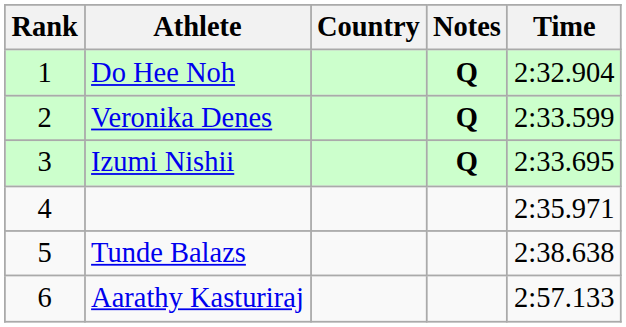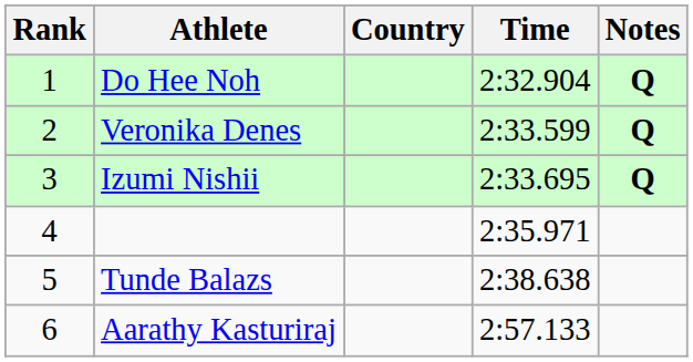 <table class="wikitable sortable" style="text-align:center">
 <tr>
 <th>Rank</th>
 <th>Athlete</th>
 <th>Country</th>
+<th>Time</th>
 <th>Notes</th>
-<th>Time</th>
 </tr>
 <tr bgcolor="#ccffcc">
 <td>1</td>
 <td align=left><a href='#'>Do Hee Noh</a></td>
 <td align=left></td>
+<td>2:32.904</td>
 <td><strong>Q</strong></td>
-<td>2:32.904</td>
 </tr>
 <tr bgcolor="#ccffcc">
 <td>2</td>
 <td align=left><a href='#'>Veronika Denes</a></td>
 <td align=left></td>
+<td>2:33.599</td>
 <td><strong>Q</strong></td>
-<td>2:33.599</td>
 </tr>
 <tr bgcolor="#ccffcc">
 <td>3</td>
 <td align=left><a href='#'>Izumi Nishii</a></td>
 <td align=left></td>
+<td>2:33.695</td>
 <td><strong>Q</strong></td>
-<td>2:33.695</td>
 </tr>
 <tr>
 <td>4</td>
 <td align=left></td>
 <td align=left></td>
+<td>2:35.971</td>
 <td></td>
-<td>2:35.971</td>
 </tr>
 <tr>
 <td>5</td>
 <td align=left><a href='#'>Tunde Balazs</a></td>
 <td align=left></td>
+<td>2:38.638</td>
 <td></td>
-<td>2:38.638</td>
 </tr>
 <tr>
 <td>6</td>
 <td align=left><a href='#'>Aarathy Kasturiraj</a></td>
 <td align=left></td>
+<td>2:57.133</td>
 <td></td>
-<td>2:57.133</td>
 </tr>
 </table>
